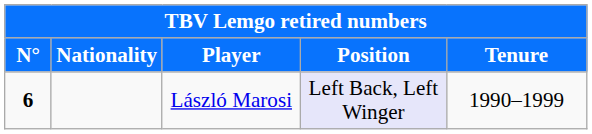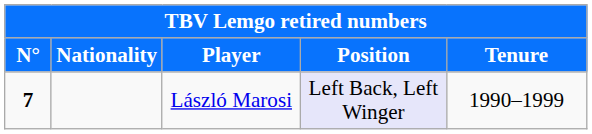 <table class="wikitable" style="font-size:100%; text-align:center; width:50%">
 <tr>
 <th colspan=5 style="background-color:#0873FD;color:#FFFFFF;text-align:center;">TBV Lemgo retired numbers</th>
 </tr>
 <tr>
 <th style="width:40px; background:#0873FD; color:#FFFFFF;">N°</th>
 <th style="width:40px; background:#0873FD; color:#FFFFFF;">Nationality</th>
 <th style="width:160px; background:#0873FD; color:#FFFFFF;">Player</th>
 <th style="width:160px; background:#0873FD; color:#FFFFFF;">Position</th>
 <th style="width:160px; background:#0873FD; color:#FFFFFF;">Tenure</th>
 </tr>
 <tr>
-<td><strong>6</strong></td>
+<td><strong>7</strong></td>
 <td></td>
 <td><a href='#'>László Marosi</a></td>
 <td style="background: lavender;">Left Back, Left Winger</td>
 <td>1990–1999</td>
 </tr>
 </table>
